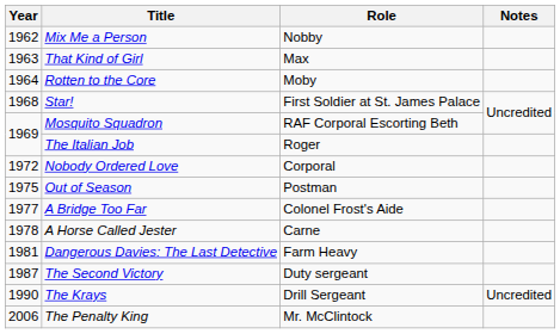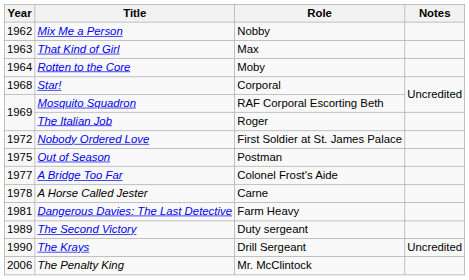 <table class="wikitable">
 <tr>
 <th>Year</th>
 <th>Title</th>
 <th>Role</th>
 <th>Notes</th>
 </tr>
 <tr>
 <td>1962</td>
 <td><em><a href='#'>Mix Me a Person</a></em></td>
 <td>Nobby</td>
 <td></td>
 </tr>
 <tr>
 <td>1963</td>
 <td><em><a href='#'>That Kind of Girl</a></em></td>
 <td>Max</td>
 <td></td>
 </tr>
 <tr>
 <td>1964</td>
 <td><em><a href='#'>Rotten to the Core</a></em></td>
 <td>Moby</td>
 <td></td>
 </tr>
 <tr>
 <td>1968</td>
 <td><em><a href='#'>Star!</a></em></td>
-<td>First Soldier at St. James Palace</td>
+<td>Corporal</td>
 <td rowspan=2>Uncredited</td>
 </tr>
 <tr>
 <td rowspan=2>1969</td>
 <td><em><a href='#'>Mosquito Squadron</a></em></td>
 <td>RAF Corporal Escorting Beth</td>
 </tr>
 <tr>
 <td><em><a href='#'>The Italian Job</a></em></td>
 <td>Roger</td>
 <td></td>
 </tr>
 <tr>
 <td>1972</td>
 <td><em><a href='#'>Nobody Ordered Love</a></em></td>
-<td>Corporal</td>
+<td>First Soldier at St. James Palace</td>
 <td></td>
 </tr>
 <tr>
 <td>1975</td>
 <td><em><a href='#'>Out of Season</a></em></td>
 <td>Postman</td>
 <td></td>
 </tr>
 <tr>
 <td>1977</td>
 <td><em><a href='#'>A Bridge Too Far</a></em></td>
 <td>Colonel Frost's Aide</td>
 <td></td>
 </tr>
 <tr>
 <td>1978</td>
 <td><em>A Horse Called Jester</em></td>
 <td>Carne</td>
 <td></td>
 </tr>
 <tr>
 <td>1981</td>
 <td><em><a href='#'>Dangerous Davies: The Last Detective</a></em></td>
 <td>Farm Heavy</td>
 <td></td>
 </tr>
 <tr>
-<td>1987</td>
+<td>1989</td>
 <td><em><a href='#'>The Second Victory</a></em></td>
 <td>Duty sergeant</td>
 <td></td>
 </tr>
 <tr>
 <td>1990</td>
 <td><em><a href='#'>The Krays</a></em></td>
 <td>Drill Sergeant</td>
 <td>Uncredited</td>
 </tr>
 <tr>
 <td>2006</td>
 <td><em>The Penalty King</em></td>
 <td>Mr. McClintock</td>
 <td></td>
 </tr>
 </table>
